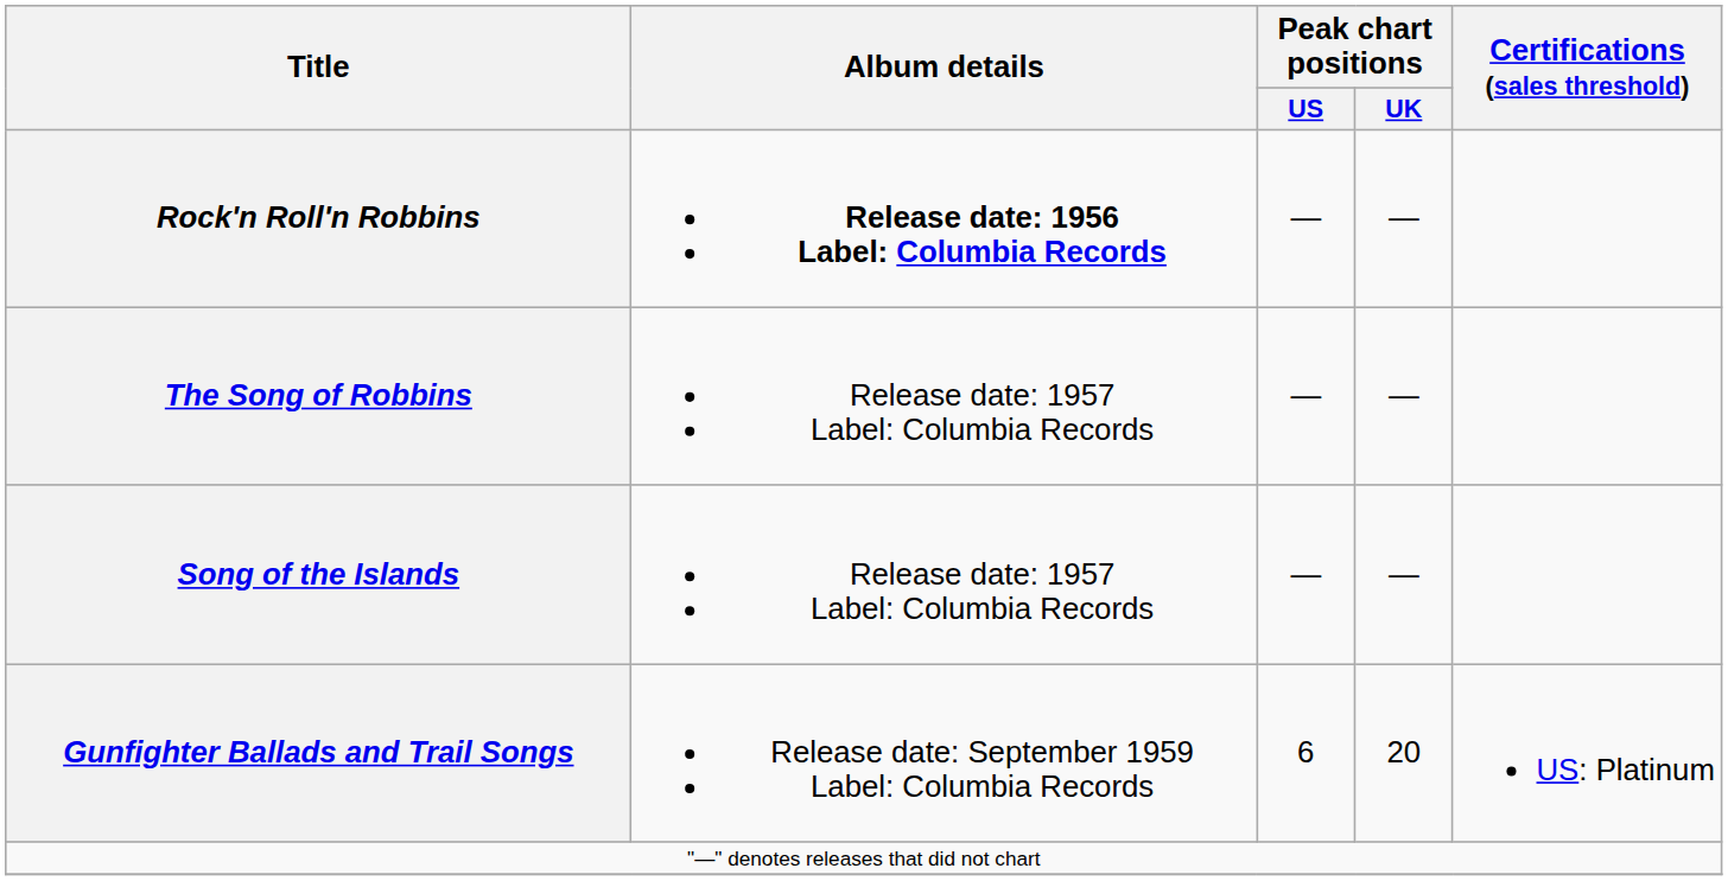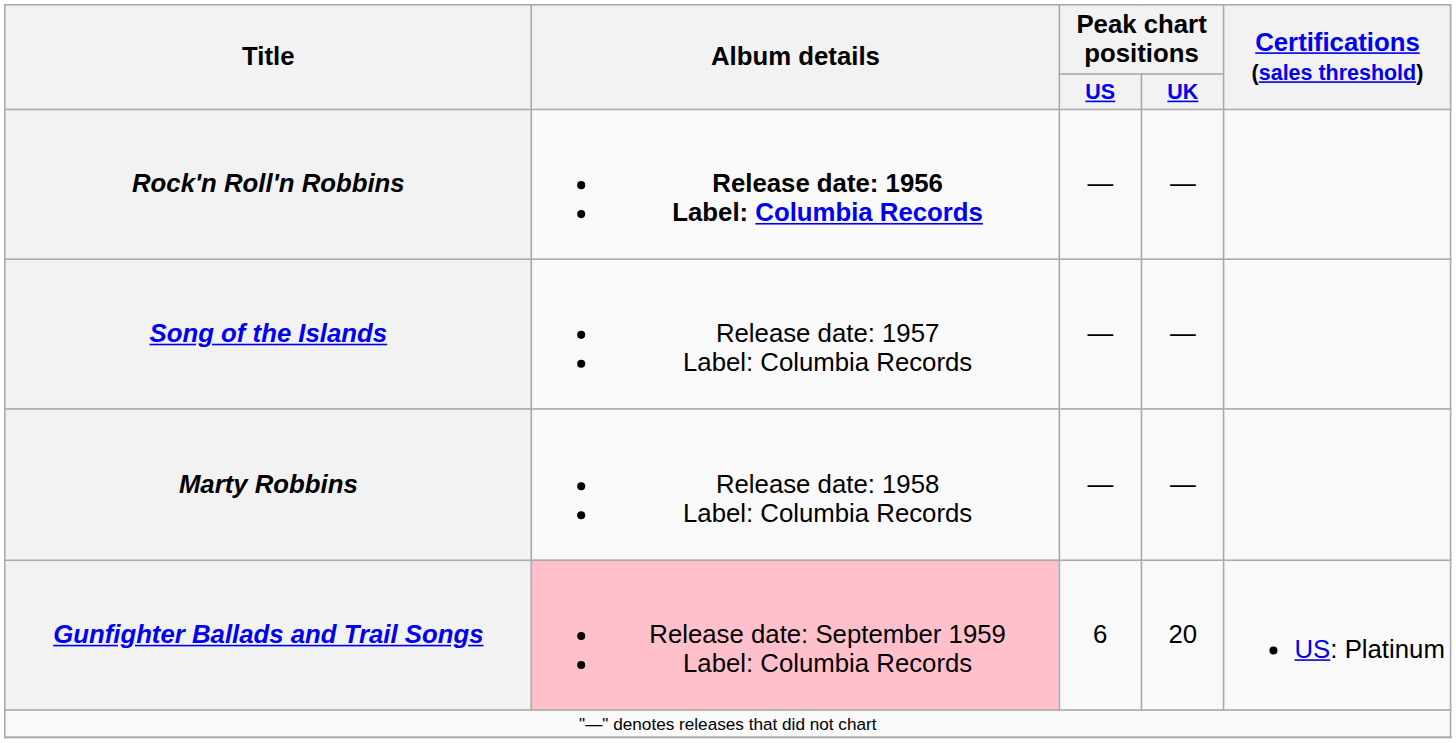 <table class="wikitable plainrowheaders" style="text-align:center;">
 <tr>
 <th rowspan="2" style="width:20em;">Title</th>
 <th rowspan="2" style="width:20em;">Album details</th>
 <th colspan="2">Peak chart<br>positions</th>
 <th rowspan="2"><a href='#'>Certifications</a><br><small>(<a href='#'>sales threshold</a>)</small></th>
 </tr>
 <tr style="font-size:smaller;">
 <th width="45"><a href='#'>US</a><br></th>
 <th width="45"><a href='#'>UK</a><br></th>
 </tr>
 <tr>
 <th scope="row"><em>Rock'n Roll'n Robbins</em></th>
 <td><strong><br><ul><li>Release date: 1956</li><li>Label: <a href='#'>Columbia Records</a></li></ul></strong></td>
 <td>—</td>
 <td>—</td>
 <td></td>
 </tr>
 <tr>
-<th scope="row"><em><a href='#'>The Song of Robbins</a></em></th>
-<td><br><ul><li>Release date: 1957</li><li>Label: Columbia Records</li></ul></td>
-<td>—</td>
-<td>—</td>
-<td></td>
-</tr>
-<tr>
 <th scope="row"><em><a href='#'>Song of the Islands</a></em></th>
 <td><br><ul><li>Release date: 1957</li><li>Label: Columbia Records</li></ul></td>
 <td>—</td>
 <td>—</td>
 <td></td>
 </tr>
 <tr>
+<th scope="row"><em>Marty Robbins</em></th>
+<td><br><ul><li>Release date: 1958</li><li>Label: Columbia Records</li></ul></td>
+<td>—</td>
+<td>—</td>
+<td></td>
+</tr>
+<tr>
 <th scope="row"><em><a href='#'>Gunfighter Ballads and Trail Songs</a></em></th>
-<td><br><ul><li>Release date: September 1959</li><li>Label: Columbia Records</li></ul></td>
+<td style="background: pink;"><br><ul><li>Release date: September 1959</li><li>Label: Columbia Records</li></ul></td>
 <td>6</td>
 <td>20</td>
 <td align="left"><br><ul><li><a href='#'>US</a>: Platinum</li></ul></td>
 </tr>
 <tr>
 <td colspan="5" style="font-size:8pt">"—" denotes releases that did not chart</td>
 </tr>
 <tr>
 </tr>
 </table>
